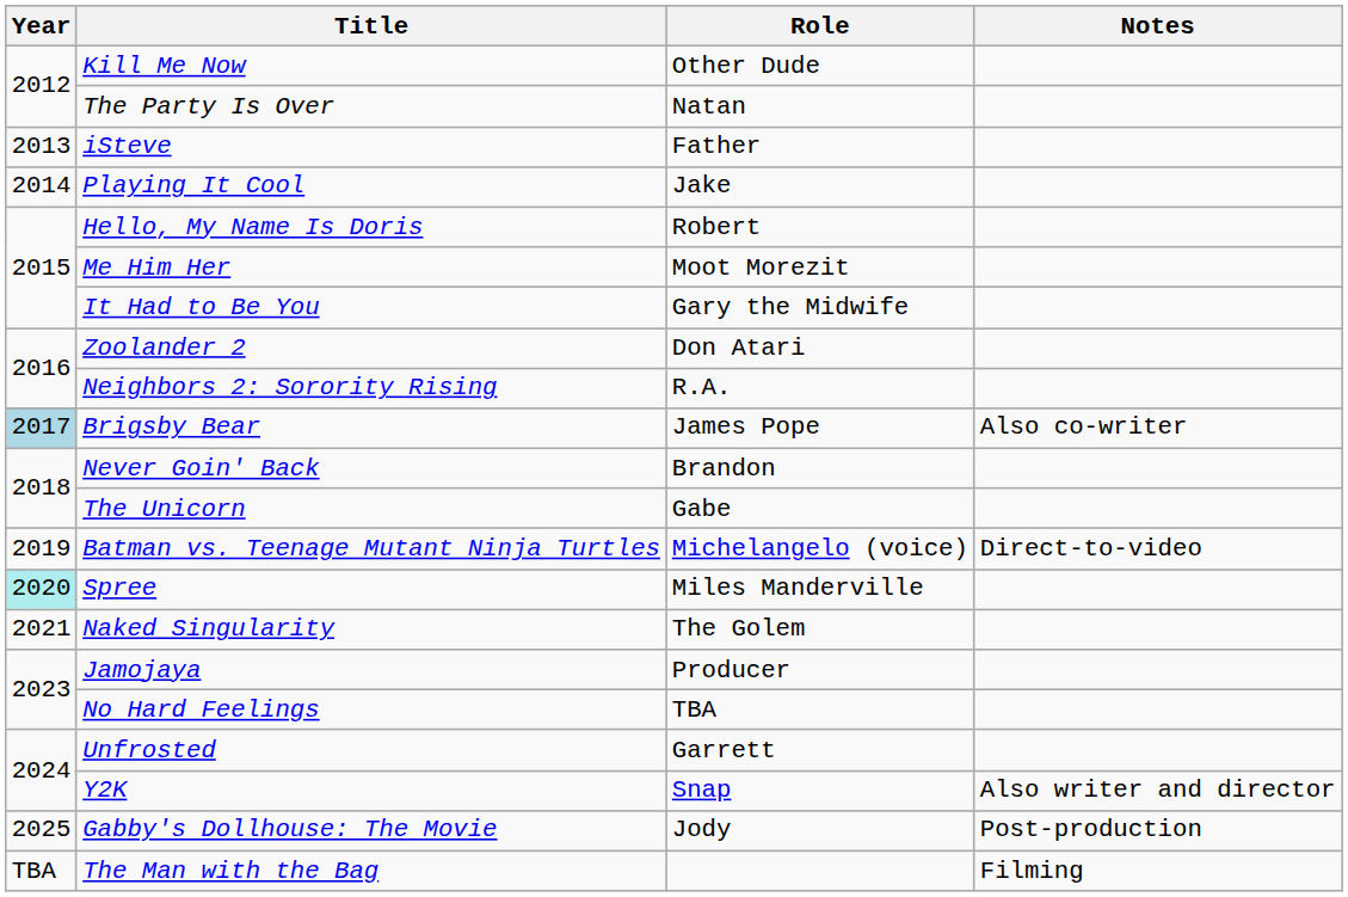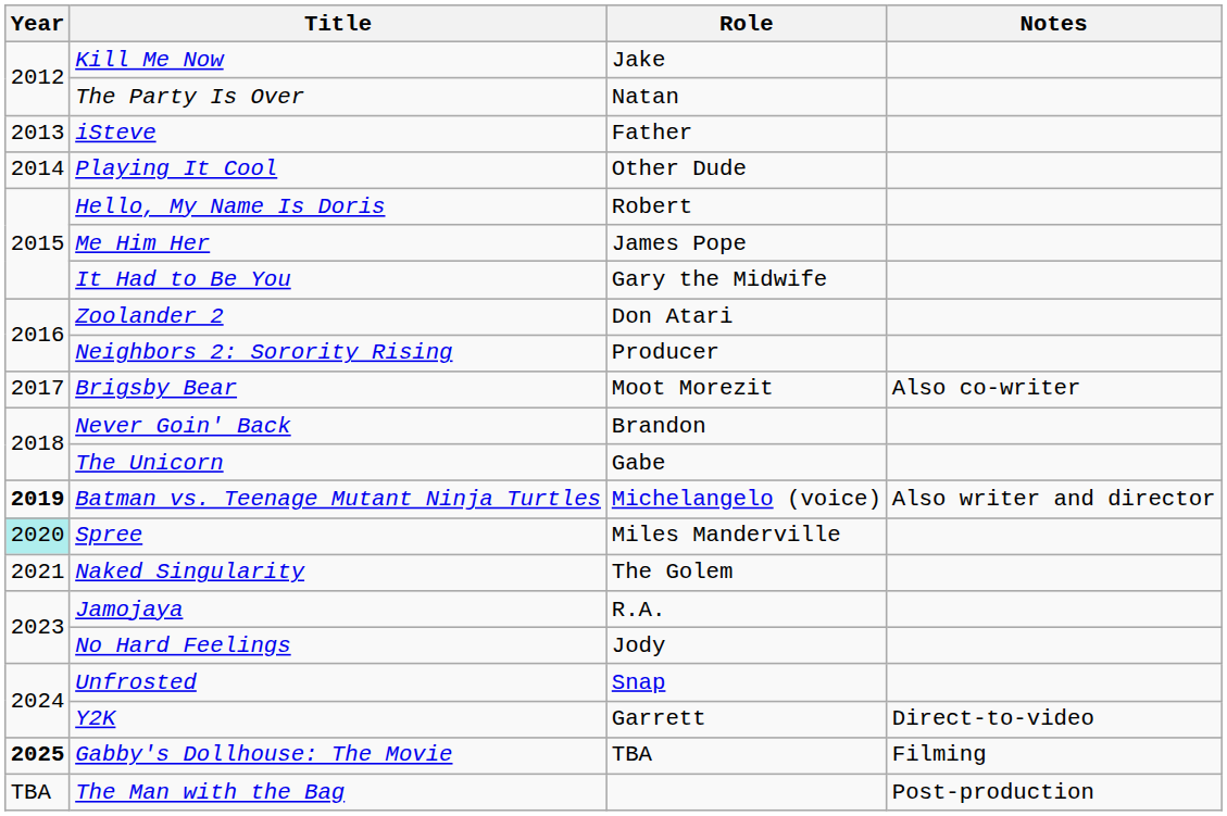 <table class="wikitable sortable">
 <tr>
 <th>Year</th>
 <th>Title</th>
 <th>Role</th>
 <th>Notes</th>
 </tr>
 <tr>
 <td rowspan="2">2012</td>
 <td><em><a href='#'>Kill Me Now</a></em></td>
-<td>Other Dude</td>
+<td>Jake</td>
 <td></td>
 </tr>
 <tr>
 <td><em>The Party Is Over</em></td>
 <td>Natan</td>
 <td></td>
 </tr>
 <tr>
 <td>2013</td>
 <td><em><a href='#'>iSteve</a></em></td>
 <td>Father</td>
 <td></td>
 </tr>
 <tr>
 <td>2014</td>
 <td><em><a href='#'>Playing It Cool</a></em></td>
-<td>Jake</td>
+<td>Other Dude</td>
 <td></td>
 </tr>
 <tr>
 <td rowspan="3">2015</td>
 <td><em><a href='#'>Hello, My Name Is Doris</a></em></td>
 <td>Robert</td>
 <td></td>
 </tr>
 <tr>
 <td><em><a href='#'>Me Him Her</a></em></td>
-<td>Moot Morezit</td>
+<td>James Pope</td>
 <td></td>
 </tr>
 <tr>
 <td><em><a href='#'>It Had to Be You</a></em></td>
 <td>Gary the Midwife</td>
 <td></td>
 </tr>
 <tr>
 <td rowspan="2">2016</td>
 <td><em><a href='#'>Zoolander 2</a></em></td>
 <td>Don Atari</td>
 <td></td>
 </tr>
 <tr>
 <td><em><a href='#'>Neighbors 2: Sorority Rising</a></em></td>
-<td>R.A.</td>
+<td>Producer</td>
 <td></td>
 </tr>
 <tr>
-<td style="background: lightblue;">2017</td>
+<td>2017</td>
 <td><em><a href='#'>Brigsby Bear</a></em></td>
-<td>James Pope</td>
+<td>Moot Morezit</td>
 <td>Also co-writer</td>
 </tr>
 <tr>
 <td rowspan="2">2018</td>
 <td><em><a href='#'>Never Goin' Back</a></em></td>
 <td>Brandon</td>
 <td></td>
 </tr>
 <tr>
 <td><em><a href='#'>The Unicorn</a></em></td>
 <td>Gabe</td>
 <td></td>
 </tr>
 <tr>
-<td>2019</td>
+<td><strong>2019</strong></td>
 <td><em><a href='#'>Batman vs. Teenage Mutant Ninja Turtles</a></em></td>
 <td><a href='#'>Michelangelo</a> (voice)</td>
-<td>Direct-to-video</td>
+<td>Also writer and director</td>
 </tr>
 <tr>
 <td style="background: paleturquoise;">2020</td>
 <td><em><a href='#'>Spree</a></em></td>
 <td>Miles Manderville</td>
 <td></td>
 </tr>
 <tr>
 <td>2021</td>
 <td><em><a href='#'>Naked Singularity</a></em></td>
 <td>The Golem</td>
 <td></td>
 </tr>
 <tr>
 <td rowspan="2">2023</td>
 <td><em><a href='#'>Jamojaya</a></em></td>
-<td>Producer</td>
+<td>R.A.</td>
 <td></td>
 </tr>
 <tr>
 <td><em><a href='#'>No Hard Feelings</a></em></td>
-<td>TBA</td>
+<td>Jody</td>
 <td></td>
 </tr>
 <tr>
 <td rowspan="2">2024</td>
 <td><em><a href='#'>Unfrosted</a></em></td>
-<td>Garrett</td>
+<td><a href='#'>Snap</a></td>
 <td></td>
 </tr>
 <tr>
 <td><em><a href='#'>Y2K</a></em></td>
-<td><a href='#'>Snap</a></td>
-<td>Also writer and director</td>
+<td>Garrett</td>
+<td>Direct-to-video</td>
 </tr>
 <tr>
-<td>2025</td>
+<td><strong>2025</strong></td>
 <td><em><a href='#'>Gabby's Dollhouse: The Movie</a></em></td>
-<td>Jody</td>
-<td>Post-production</td>
+<td>TBA</td>
+<td>Filming</td>
 </tr>
 <tr>
 <td>TBA</td>
 <td><a href='#'><em>The Man with the Bag</em></a></td>
 <td></td>
-<td>Filming</td>
+<td>Post-production</td>
 </tr>
 </table>
